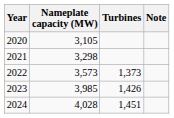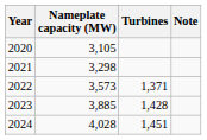 <table style="text-align: right" class="wikitable">
 <tr>
 <th>Year</th>
 <th>Nameplate <br> capacity (MW)</th>
 <th>Turbines</th>
 <th>Note</th>
 </tr>
 <tr>
 <td>2020</td>
 <td>3,105</td>
 <td></td>
 <td></td>
 </tr>
 <tr>
 <td>2021</td>
 <td>3,298</td>
 <td></td>
 <td></td>
 </tr>
 <tr>
 <td>2022</td>
 <td>3,573</td>
-<td>1,373</td>
+<td>1,371</td>
 <td></td>
 </tr>
 <tr>
 <td>2023</td>
-<td>3,985</td>
-<td>1,426</td>
+<td>3,885</td>
+<td>1,428</td>
 <td></td>
 </tr>
 <tr>
 <td>2024</td>
 <td>4,028</td>
 <td>1,451</td>
 <td></td>
 </tr>
 </table>
